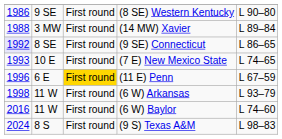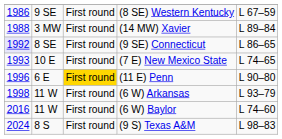 <table class=wikitable>
 <tr>
 </tr>
 <tr>
 <td><a href='#'>1986</a></td>
 <td>9 SE</td>
 <td>First round</td>
 <td>(8 SE) <a href='#'>Western Kentucky</a></td>
-<td>L 90–80</td>
+<td>L 67–59</td>
 </tr>
 <tr>
 <td><a href='#'>1988</a></td>
 <td>3 MW</td>
 <td>First round</td>
 <td>(14 MW) <a href='#'>Xavier</a></td>
 <td>L 89–84</td>
 </tr>
 <tr>
 <td style="background: lavender;"><a href='#'>1992</a></td>
 <td>8 SE</td>
 <td>First round</td>
 <td>(9 SE) <a href='#'>Connecticut</a></td>
 <td>L 86–65</td>
 </tr>
 <tr>
 <td><a href='#'>1993</a></td>
 <td>10 E</td>
 <td>First round</td>
 <td>(7 E) <a href='#'>New Mexico State</a></td>
 <td>L 74–65</td>
 </tr>
 <tr>
 <td><a href='#'>1996</a></td>
 <td>6 E</td>
 <td style="background: gold;">First round</td>
 <td>(11 E) <a href='#'>Penn</a></td>
-<td>L 67–59</td>
+<td>L 90–80</td>
 </tr>
 <tr>
 <td><a href='#'>1998</a></td>
 <td>11 W</td>
 <td>First round</td>
 <td>(6 W) <a href='#'>Arkansas</a></td>
 <td>L 93–79</td>
 </tr>
 <tr>
 <td><a href='#'>2016</a></td>
 <td>11 W</td>
 <td>First round</td>
 <td>(6 W) <a href='#'>Baylor</a></td>
 <td>L 74–60</td>
 </tr>
 <tr>
 <td><a href='#'>2024</a></td>
 <td>8 S</td>
 <td>First round</td>
 <td>(9 S) <a href='#'>Texas A&M</a></td>
 <td>L 98–83</td>
 </tr>
 </table>
